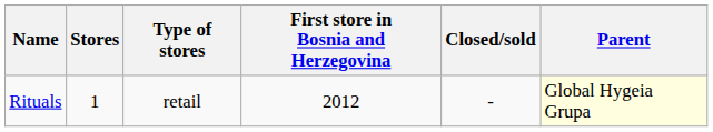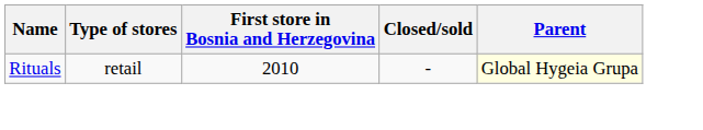 <table class="wikitable sortable">
 <tr>
 <th>Name</th>
-<th>Stores</th>
 <th>Type of stores</th>
 <th>First store in<br><a href='#'>Bosnia and Herzegovina</a></th>
 <th>Closed/sold</th>
 <th><a href='#'>Parent</a></th>
 </tr>
 <tr>
 <td><a href='#'>Rituals</a></td>
-<td align="center">1</td>
 <td align="center">retail</td>
-<td align="center">2012</td>
+<td align="center">2010</td>
 <td align="center">-</td>
 <td style="background: lightyellow;">Global Hygeia Grupa</td>
 </tr>
 </table>
